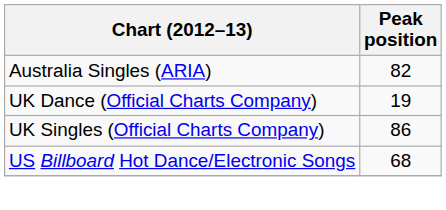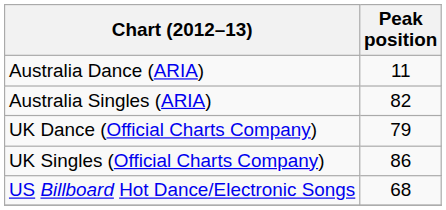 <table class="wikitable">
 <tr>
 <th>Chart (2012–13)</th>
 <th>Peak<br>position</th>
+</tr>
+<tr>
+<td>Australia Dance (<a href='#'>ARIA</a>)</td>
+<td align="center">11</td>
 </tr>
 <tr>
 <td>Australia Singles (<a href='#'>ARIA</a>)</td>
 <td align="center">82</td>
 </tr>
 <tr>
 <td>UK Dance (<a href='#'>Official Charts Company</a>)</td>
-<td align="center">19</td>
+<td align="center">79</td>
 </tr>
 <tr>
 <td>UK Singles (<a href='#'>Official Charts Company</a>)</td>
 <td align="center">86</td>
 </tr>
 <tr>
 <td><a href='#'>US</a> <em><a href='#'>Billboard</a></em> <a href='#'>Hot Dance/Electronic Songs</a></td>
 <td align="center">68</td>
 </tr>
 <tr>
 </tr>
 </table>
